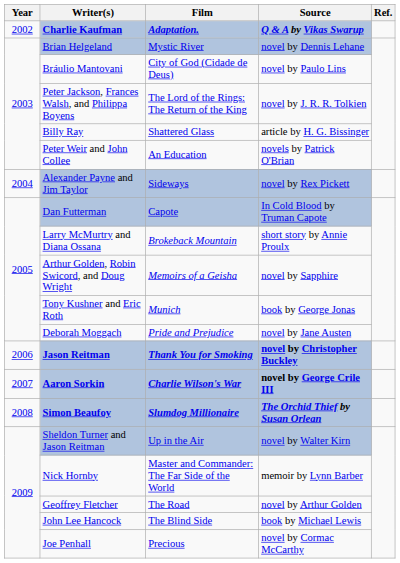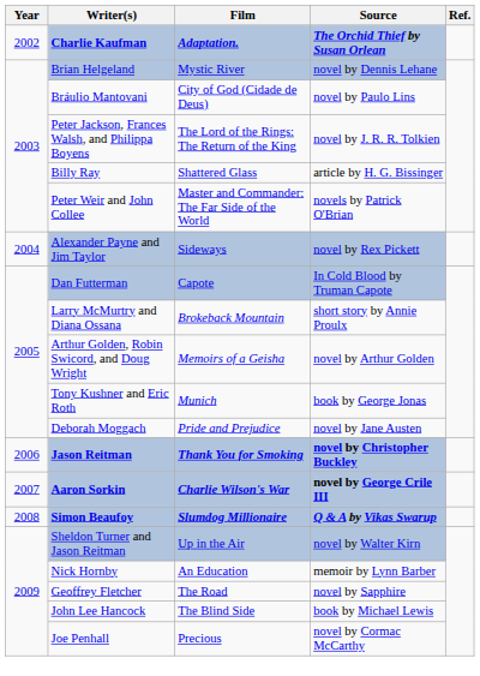 <table class="wikitable" width="95%" cellpadding="5">
 <tr>
 <th width="100"><strong>Year</strong></th>
 <th width="450"><strong>Writer(s)</strong></th>
 <th width="450"><strong>Film</strong></th>
 <th width="450"><strong>Source</strong></th>
 <th>Ref.</th>
 </tr>
 <tr>
 <td style="text-align:center;"><a href='#'>2002</a></td>
 <td style="background:#B0C4DE;"><strong><a href='#'>Charlie Kaufman</a></strong></td>
 <td style="background:#B0C4DE;"><strong><em><a href='#'>Adaptation.</a></em></strong></td>
-<td style="background:#B0C4DE;"><strong><em><a href='#'>Q & A</a><em> by <a href='#'>Vikas Swarup</a><strong></td>
+<td style="background:#B0C4DE;"><strong><em><a href='#'>The Orchid Thief</a><em> by <a href='#'>Susan Orlean</a><strong></td>
 <td></td>
 </tr>
 <tr>
 <td rowspan="5" style="text-align:center;"><a href='#'>2003</a></td>
 <td style="background:#B0C4DE;"></strong><a href='#'>Brian Helgeland</a><strong></td>
 <td style="background:#B0C4DE;"></em></strong><a href='#'>Mystic River</a><strong><em></td>
 <td style="background:#B0C4DE;"></strong><a href='#'>novel</a> by <a href='#'>Dennis Lehane</a><strong></td>
 <td rowspan="5"></td>
 </tr>
 <tr>
 <td><a href='#'>Bráulio Mantovani</a></td>
 <td></em><a href='#'>City of God (Cidade de Deus)</a><em></td>
 <td><a href='#'>novel</a> by <a href='#'>Paulo Lins</a></td>
 </tr>
 <tr>
 <td><a href='#'>Peter Jackson</a>, <a href='#'>Frances Walsh</a>, and <a href='#'>Philippa Boyens</a></td>
 <td></em><a href='#'>The Lord of the Rings: The Return of the King</a><em></td>
 <td><a href='#'>novel</a> by <a href='#'>J. R. R. Tolkien</a></td>
 </tr>
 <tr>
 <td><a href='#'>Billy Ray</a></td>
 <td></em><a href='#'>Shattered Glass</a><em></td>
 <td>article by <a href='#'>H. G. Bissinger</a></td>
 </tr>
 <tr>
 <td><a href='#'>Peter Weir</a> and <a href='#'>John Collee</a></td>
-<td></em><a href='#'>An Education</a><em></td>
+<td></em><a href='#'>Master and Commander: The Far Side of the World</a><em></td>
 <td><a href='#'>novels</a> by <a href='#'>Patrick O'Brian</a></td>
 </tr>
 <tr>
 <td style="text-align:center;"><a href='#'>2004</a></td>
 <td style="background:#B0C4DE;"></strong><a href='#'>Alexander Payne</a> and <a href='#'>Jim Taylor</a><strong></td>
 <td style="background:#B0C4DE;"></em></strong><a href='#'>Sideways</a><strong><em></td>
 <td style="background:#B0C4DE;"></strong><a href='#'>novel</a> by <a href='#'>Rex Pickett</a><strong></td>
 <td></td>
 </tr>
 <tr>
 <td rowspan="5" style="text-align:center;"><a href='#'>2005</a></td>
 <td style="background:#B0C4DE;"></strong><a href='#'>Dan Futterman</a><strong></td>
 <td style="background:#B0C4DE;"></em></strong><a href='#'>Capote</a><strong><em></td>
 <td style="background:#B0C4DE;"></em></strong><a href='#'>In Cold Blood</a></em> by <a href='#'>Truman Capote</a></strong></td>
 <td rowspan="5"></td>
 </tr>
 <tr>
 <td><a href='#'>Larry McMurtry</a> and <a href='#'>Diana Ossana</a></td>
 <td><em><a href='#'>Brokeback Mountain</a></em></td>
 <td><a href='#'>short story</a> by <a href='#'>Annie Proulx</a></td>
 </tr>
 <tr>
 <td><a href='#'>Arthur Golden</a>, <a href='#'>Robin Swicord</a>, and <a href='#'>Doug Wright</a></td>
 <td><em><a href='#'>Memoirs of a Geisha</a></em></td>
-<td><a href='#'>novel</a> by <a href='#'>Sapphire</a></td>
+<td><a href='#'>novel</a> by <a href='#'>Arthur Golden</a></td>
 </tr>
 <tr>
 <td><a href='#'>Tony Kushner</a> and <a href='#'>Eric Roth</a></td>
 <td><em><a href='#'>Munich</a></em></td>
 <td><a href='#'>book</a> by <a href='#'>George Jonas</a></td>
 </tr>
 <tr>
 <td><a href='#'>Deborah Moggach</a></td>
 <td><em><a href='#'>Pride and Prejudice</a></em></td>
 <td><a href='#'>novel</a> by <a href='#'>Jane Austen</a></td>
 </tr>
 <tr>
 <td style="text-align:center;"><a href='#'>2006</a></td>
 <td style="background:#B0C4DE;"><strong><a href='#'>Jason Reitman</a></strong></td>
 <td style="background:#B0C4DE;"><strong><em><a href='#'>Thank You for Smoking</a></em></strong></td>
 <td style="background:#B0C4DE;"><strong><a href='#'>novel</a> by <a href='#'>Christopher Buckley</a></strong></td>
 <td></td>
 </tr>
 <tr>
 <td style="text-align:center;"><a href='#'>2007</a></td>
 <td style="background:#B0C4DE;"><strong><a href='#'>Aaron Sorkin</a></strong></td>
 <td style="background:#B0C4DE;"><strong><em><a href='#'>Charlie Wilson's War</a></em></strong></td>
 <td style="background:#B0C4DE;"><strong>novel by <a href='#'>George Crile III</a></strong></td>
 <td></td>
 </tr>
 <tr>
 <td style="text-align:center;"><a href='#'>2008</a></td>
 <td style="background:#B0C4DE;"><strong><a href='#'>Simon Beaufoy</a></strong></td>
 <td style="background:#B0C4DE;"><strong><em><a href='#'>Slumdog Millionaire</a></em></strong></td>
-<td style="background:#B0C4DE;"><strong><em><a href='#'>The Orchid Thief</a><em> by <a href='#'>Susan Orlean</a><strong></td>
+<td style="background:#B0C4DE;"><strong><em><a href='#'>Q & A</a><em> by <a href='#'>Vikas Swarup</a><strong></td>
 <td></td>
 </tr>
 <tr>
 <td rowspan="5" style="text-align:center;"><a href='#'>2009</a></td>
 <td style="background:#B0C4DE;"></strong><a href='#'>Sheldon Turner</a> and <a href='#'>Jason Reitman</a><strong></td>
 <td style="background:#B0C4DE;"></em></strong><a href='#'>Up in the Air</a><strong><em></td>
 <td style="background:#B0C4DE;"></strong><a href='#'>novel</a> by <a href='#'>Walter Kirn</a><strong></td>
 <td rowspan="5"></td>
 </tr>
 <tr>
 <td><a href='#'>Nick Hornby</a></td>
-<td></em><a href='#'>Master and Commander: The Far Side of the World</a><em></td>
+<td></em><a href='#'>An Education</a><em></td>
 <td>memoir by <a href='#'>Lynn Barber</a></td>
 </tr>
 <tr>
 <td><a href='#'>Geoffrey Fletcher</a></td>
 <td></em><a href='#'>The Road</a><em></td>
-<td><a href='#'>novel</a> by <a href='#'>Arthur Golden</a></td>
+<td><a href='#'>novel</a> by <a href='#'>Sapphire</a></td>
 </tr>
 <tr>
 <td><a href='#'>John Lee Hancock</a></td>
 <td></em><a href='#'>The Blind Side</a><em></td>
 <td><a href='#'>book</a> by <a href='#'>Michael Lewis</a></td>
 </tr>
 <tr>
 <td><a href='#'>Joe Penhall</a></td>
 <td></em><a href='#'>Precious</a><em></td>
 <td><a href='#'>novel</a> by <a href='#'>Cormac McCarthy</a></td>
 </tr>
 </table>
